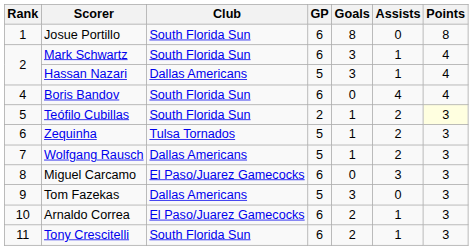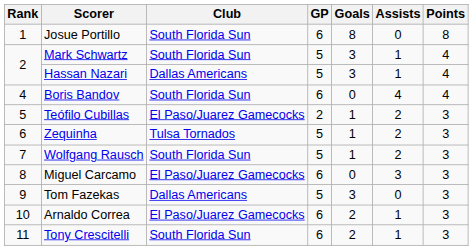 <table class="wikitable" style="text-align:center">
 <tr>
 <th>Rank</th>
 <th>Scorer</th>
 <th>Club</th>
 <th>GP</th>
 <th>Goals</th>
 <th>Assists</th>
 <th>Points</th>
 </tr>
 <tr>
 <td>1</td>
 <td align=left>Josue Portillo</td>
 <td align=left><a href='#'>South Florida Sun</a></td>
 <td>6</td>
 <td>8</td>
 <td>0</td>
 <td>8</td>
 </tr>
 <tr>
 <td rowspan=2>2</td>
 <td align=left><a href='#'>Mark Schwartz</a></td>
 <td align=left><a href='#'>South Florida Sun</a></td>
-<td>6</td>
+<td>5</td>
 <td>3</td>
 <td>1</td>
 <td>4</td>
 </tr>
 <tr>
 <td align=left><a href='#'>Hassan Nazari</a></td>
 <td align=left><a href='#'>Dallas Americans</a></td>
 <td>5</td>
 <td>3</td>
 <td>1</td>
 <td>4</td>
 </tr>
 <tr>
 <td>4</td>
 <td align=left><a href='#'>Boris Bandov</a></td>
 <td align=left><a href='#'>South Florida Sun</a></td>
 <td>6</td>
 <td>0</td>
 <td>4</td>
 <td>4</td>
 </tr>
 <tr>
 <td>5</td>
 <td align=left><a href='#'>Teófilo Cubillas</a></td>
-<td align=left><a href='#'>South Florida Sun</a></td>
+<td align=left><a href='#'>El Paso/Juarez Gamecocks</a></td>
 <td>2</td>
 <td>1</td>
 <td>2</td>
-<td style="background: lightyellow;">3</td>
+<td>3</td>
 </tr>
 <tr>
 <td>6</td>
 <td align=left><a href='#'>Zequinha</a></td>
 <td align=left><a href='#'>Tulsa Tornados</a></td>
 <td>5</td>
 <td>1</td>
 <td>2</td>
 <td>3</td>
 </tr>
 <tr>
 <td>7</td>
 <td align=left><a href='#'>Wolfgang Rausch</a></td>
-<td align=left><a href='#'>Dallas Americans</a></td>
+<td align=left><a href='#'>South Florida Sun</a></td>
 <td>5</td>
 <td>1</td>
 <td>2</td>
 <td>3</td>
 </tr>
 <tr>
 <td>8</td>
 <td align=left>Miguel Carcamo</td>
 <td align=left><a href='#'>El Paso/Juarez Gamecocks</a></td>
 <td>6</td>
 <td>0</td>
 <td>3</td>
 <td>3</td>
 </tr>
 <tr>
 <td>9</td>
 <td align=left>Tom Fazekas</td>
 <td align=left><a href='#'>Dallas Americans</a></td>
 <td>5</td>
 <td>3</td>
 <td>0</td>
 <td>3</td>
 </tr>
 <tr>
 <td>10</td>
 <td align=left>Arnaldo Correa</td>
 <td align=left><a href='#'>El Paso/Juarez Gamecocks</a></td>
 <td>6</td>
 <td>2</td>
 <td>1</td>
 <td>3</td>
 </tr>
 <tr>
 <td>11</td>
 <td align=left><a href='#'>Tony Crescitelli</a></td>
 <td align=left><a href='#'>South Florida Sun</a></td>
 <td>6</td>
 <td>2</td>
 <td>1</td>
 <td>3</td>
 </tr>
 </table>
